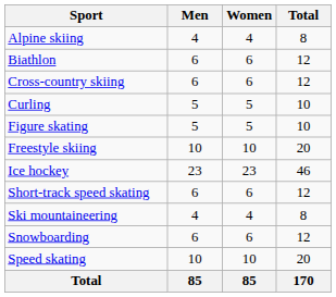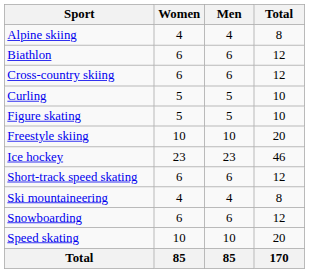 <table class="wikitable sortable" style="text-align:center;">
 <tr>
 <th width=180>Sport</th>
+<th width=55>Women</th>
 <th width=55>Men</th>
-<th width=55>Women</th>
 <th width=55>Total</th>
 </tr>
 <tr>
 <td align=left><a href='#'>Alpine skiing</a></td>
 <td>4</td>
 <td>4</td>
 <td>8</td>
 </tr>
 <tr>
 <td align=left><a href='#'>Biathlon</a></td>
 <td>6</td>
 <td>6</td>
 <td>12</td>
 </tr>
 <tr>
 <td align=left><a href='#'>Cross-country skiing</a></td>
 <td>6</td>
 <td>6</td>
 <td>12</td>
 </tr>
 <tr>
 <td align=left><a href='#'>Curling</a></td>
 <td>5</td>
 <td>5</td>
 <td>10</td>
 </tr>
 <tr>
 <td align=left><a href='#'>Figure skating</a></td>
 <td>5</td>
 <td>5</td>
 <td>10</td>
 </tr>
 <tr>
 <td align=left><a href='#'>Freestyle skiing</a></td>
 <td>10</td>
 <td>10</td>
 <td>20</td>
 </tr>
 <tr>
 <td align=left><a href='#'>Ice hockey</a></td>
 <td>23</td>
 <td>23</td>
 <td>46</td>
 </tr>
 <tr>
 <td align=left><a href='#'>Short-track speed skating</a></td>
 <td>6</td>
 <td>6</td>
 <td>12</td>
 </tr>
 <tr>
 <td align=left><a href='#'>Ski mountaineering</a></td>
 <td>4</td>
 <td>4</td>
 <td>8</td>
 </tr>
 <tr>
 <td align=left><a href='#'>Snowboarding</a></td>
 <td>6</td>
 <td>6</td>
 <td>12</td>
 </tr>
 <tr>
 <td align=left><a href='#'>Speed skating</a></td>
 <td>10</td>
 <td>10</td>
 <td>20</td>
 </tr>
 <tr>
 <th>Total</th>
 <th>85</th>
 <th>85</th>
 <th>170</th>
 </tr>
 </table>
